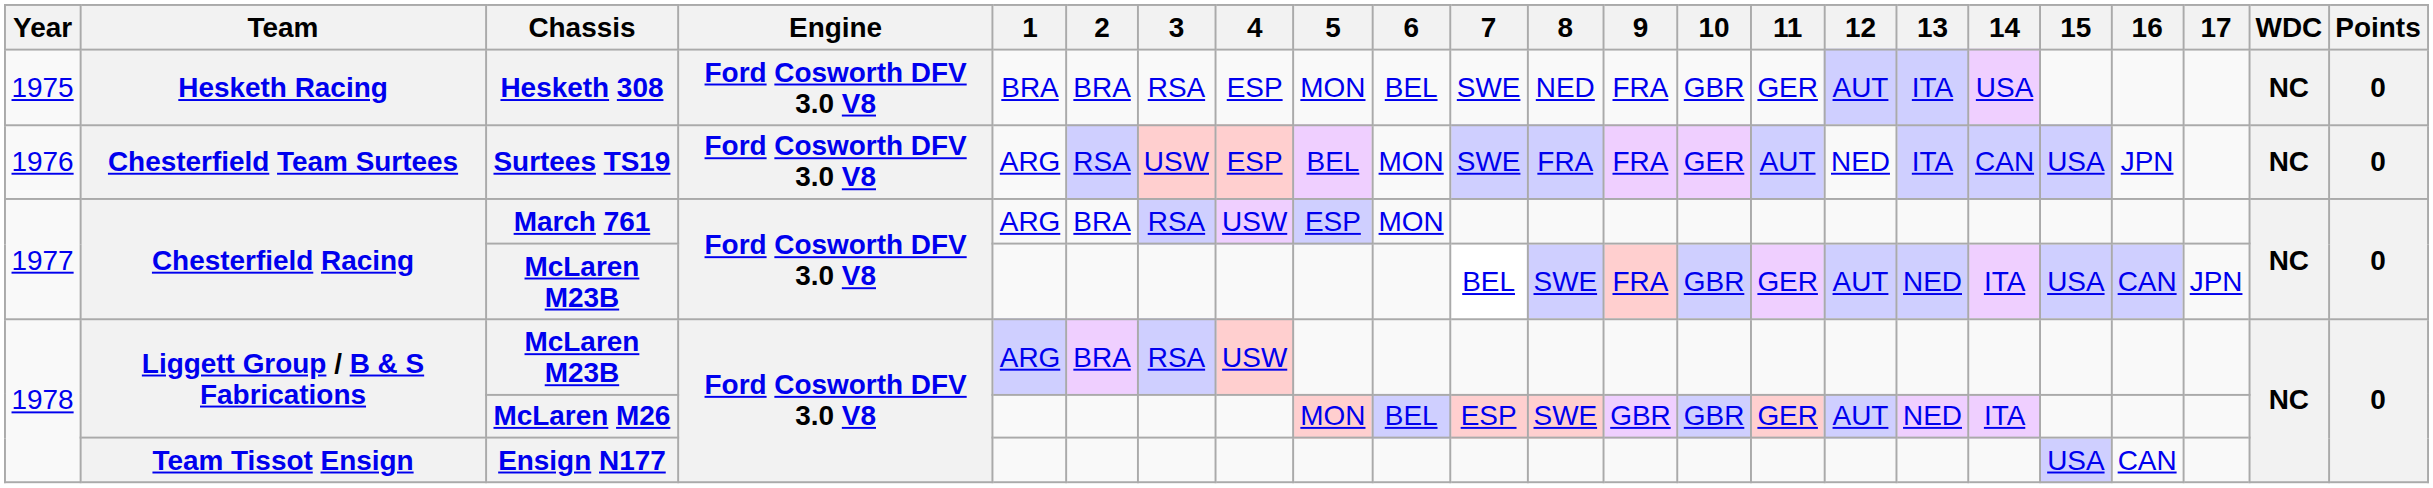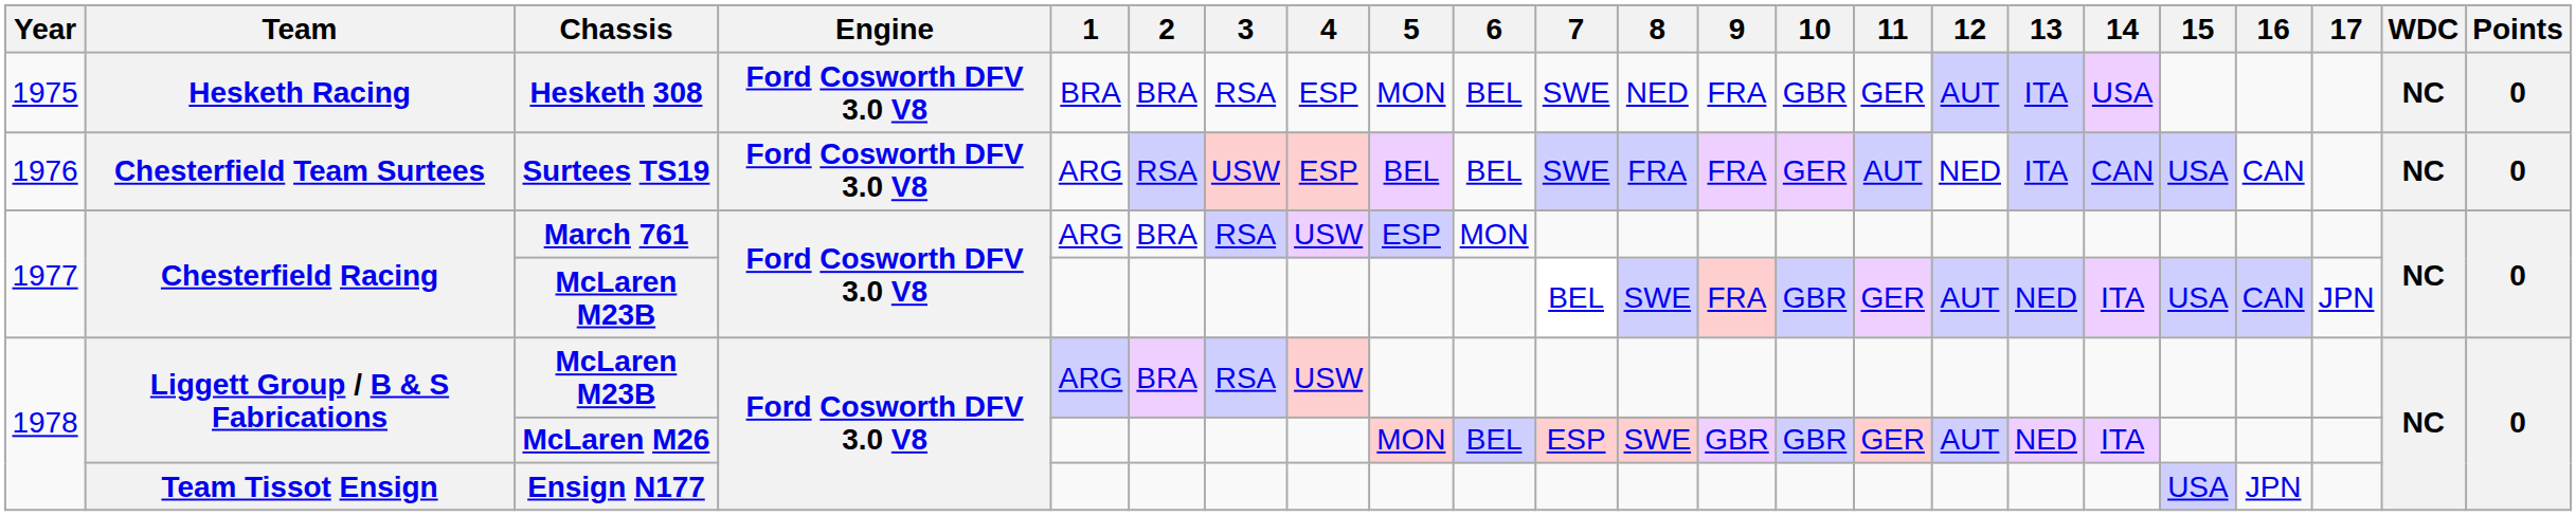 <table class="wikitable" style="text-align:center; font-size:90%">
 <tr>
 <th>Year</th>
 <th>Team</th>
 <th>Chassis</th>
 <th>Engine</th>
 <th>1</th>
 <th>2</th>
 <th>3</th>
 <th>4</th>
 <th>5</th>
 <th>6</th>
 <th>7</th>
 <th>8</th>
 <th>9</th>
 <th>10</th>
 <th>11</th>
 <th>12</th>
 <th>13</th>
 <th>14</th>
 <th>15</th>
 <th>16</th>
 <th>17</th>
 <th>WDC</th>
 <th>Points</th>
 </tr>
 <tr>
 <td><a href='#'>1975</a></td>
 <th><a href='#'>Hesketh Racing</a></th>
 <th><a href='#'>Hesketh</a> <a href='#'>308</a></th>
 <th><a href='#'>Ford</a> <a href='#'>Cosworth DFV</a> 3.0 <a href='#'>V8</a></th>
 <td><a href='#'>BRA</a></td>
 <td><a href='#'>BRA</a></td>
 <td><a href='#'>RSA</a></td>
 <td><a href='#'>ESP</a></td>
 <td><a href='#'>MON</a></td>
 <td><a href='#'>BEL</a></td>
 <td><a href='#'>SWE</a></td>
 <td><a href='#'>NED</a></td>
 <td><a href='#'>FRA</a></td>
 <td><a href='#'>GBR</a></td>
 <td><a href='#'>GER</a></td>
 <td style="background:#cfcfff;"><a href='#'>AUT</a><br></td>
 <td style="background:#cfcfff;"><a href='#'>ITA</a><br></td>
 <td style="background:#efcfff;"><a href='#'>USA</a><br></td>
 <td></td>
 <td></td>
 <td></td>
 <th>NC</th>
 <th>0</th>
 </tr>
 <tr>
 <td><a href='#'>1976</a></td>
 <th><a href='#'>Chesterfield</a> <a href='#'>Team Surtees</a></th>
 <th><a href='#'>Surtees</a> <a href='#'>TS19</a></th>
 <th><a href='#'>Ford</a> <a href='#'>Cosworth DFV</a> 3.0 <a href='#'>V8</a></th>
 <td><a href='#'>ARG</a></td>
 <td style="background:#cfcfff;"><a href='#'>RSA</a><br></td>
 <td style="background:#ffcfcf;"><a href='#'>USW</a><br></td>
 <td style="background:#ffcfcf;"><a href='#'>ESP</a><br></td>
 <td style="background:#efcfff;"><a href='#'>BEL</a><br></td>
-<td><a href='#'>MON</a></td>
+<td><a href='#'>BEL</a></td>
 <td style="background:#cfcfff;"><a href='#'>SWE</a><br></td>
 <td style="background:#cfcfff;"><a href='#'>FRA</a><br></td>
 <td style="background:#efcfff;"><a href='#'>FRA</a><br></td>
 <td style="background:#efcfff;"><a href='#'>GER</a><br></td>
 <td style="background:#cfcfff;"><a href='#'>AUT</a><br></td>
 <td><a href='#'>NED</a></td>
 <td style="background:#cfcfff;"><a href='#'>ITA</a><br></td>
 <td style="background:#cfcfff;"><a href='#'>CAN</a><br></td>
 <td style="background:#cfcfff;"><a href='#'>USA</a><br></td>
-<td><a href='#'>JPN</a></td>
+<td><a href='#'>CAN</a></td>
 <td></td>
 <th>NC</th>
 <th>0</th>
 </tr>
 <tr>
 <td rowspan=2><a href='#'>1977</a></td>
 <th rowspan=2><a href='#'>Chesterfield</a> <a href='#'>Racing</a></th>
 <th><a href='#'>March</a> <a href='#'>761</a></th>
 <th rowspan=2><a href='#'>Ford</a> <a href='#'>Cosworth DFV</a> 3.0 <a href='#'>V8</a></th>
 <td><a href='#'>ARG</a></td>
 <td><a href='#'>BRA</a></td>
 <td style="background:#cfcfff;"><a href='#'>RSA</a><br></td>
 <td style="background:#efcfff;"><a href='#'>USW</a><br></td>
 <td style="background:#cfcfff;"><a href='#'>ESP</a><br></td>
 <td><a href='#'>MON</a></td>
 <td></td>
 <td></td>
 <td></td>
 <td></td>
 <td></td>
 <td></td>
 <td></td>
 <td></td>
 <td></td>
 <td></td>
 <td></td>
 <th rowspan=2>NC</th>
 <th rowspan=2>0</th>
 </tr>
 <tr>
 <th><a href='#'>McLaren</a> <a href='#'>M23B</a></th>
 <td></td>
 <td></td>
 <td></td>
 <td></td>
 <td></td>
 <td></td>
 <td style="background:white;"><a href='#'>BEL</a><br></td>
 <td style="background:#cfcfff;"><a href='#'>SWE</a><br></td>
 <td style="background:#ffcfcf;"><a href='#'>FRA</a><br></td>
 <td style="background:#cfcfff;"><a href='#'>GBR</a><br></td>
 <td style="background:#efcfff;"><a href='#'>GER</a><br></td>
 <td style="background:#cfcfff;"><a href='#'>AUT</a><br></td>
 <td style="background:#cfcfff;"><a href='#'>NED</a><br></td>
 <td style="background:#efcfff;"><a href='#'>ITA</a><br></td>
 <td style="background:#cfcfff;"><a href='#'>USA</a><br></td>
 <td style="background:#cfcfff;"><a href='#'>CAN</a><br></td>
 <td><a href='#'>JPN</a></td>
 </tr>
 <tr>
 <td rowspan=3><a href='#'>1978</a></td>
 <th rowspan=2><a href='#'>Liggett Group</a> / <a href='#'>B & S Fabrications</a></th>
 <th><a href='#'>McLaren</a> <a href='#'>M23B</a></th>
 <th rowspan=3><a href='#'>Ford</a> <a href='#'>Cosworth DFV</a> 3.0 <a href='#'>V8</a></th>
 <td style="background:#cfcfff;"><a href='#'>ARG</a><br></td>
 <td style="background:#efcfff;"><a href='#'>BRA</a><br></td>
 <td style="background:#cfcfff;"><a href='#'>RSA</a><br></td>
 <td style="background:#ffcfcf;"><a href='#'>USW</a><br></td>
 <td></td>
 <td></td>
 <td></td>
 <td></td>
 <td></td>
 <td></td>
 <td></td>
 <td></td>
 <td></td>
 <td></td>
 <td></td>
 <td></td>
 <td></td>
 <th rowspan=3>NC</th>
 <th rowspan=3>0</th>
 </tr>
 <tr>
 <th><a href='#'>McLaren</a> <a href='#'>M26</a></th>
 <td></td>
 <td></td>
 <td></td>
 <td></td>
 <td style="background:#ffcfcf;"><a href='#'>MON</a><br></td>
 <td style="background:#cfcfff;"><a href='#'>BEL</a><br></td>
 <td style="background:#ffcfcf;"><a href='#'>ESP</a><br></td>
 <td style="background:#ffcfcf;"><a href='#'>SWE</a><br></td>
 <td style="background:#efcfff;"><a href='#'>GBR</a><br></td>
 <td style="background:#cfcfff;"><a href='#'>GBR</a><br></td>
 <td style="background:#ffcfcf;"><a href='#'>GER</a><br></td>
 <td style="background:#cfcfff;"><a href='#'>AUT</a><br></td>
 <td style="background:#efcfff;"><a href='#'>NED</a><br></td>
 <td style="background:#efcfff;"><a href='#'>ITA</a><br></td>
 <td></td>
 <td></td>
 <td></td>
 </tr>
 <tr>
 <th><a href='#'>Team Tissot</a> <a href='#'>Ensign</a></th>
 <th><a href='#'>Ensign</a> <a href='#'>N177</a></th>
 <td></td>
 <td></td>
 <td></td>
 <td></td>
 <td></td>
 <td></td>
 <td></td>
 <td></td>
 <td></td>
 <td></td>
 <td></td>
 <td></td>
 <td></td>
 <td></td>
 <td style="background:#cfcfff;"><a href='#'>USA</a><br></td>
-<td><a href='#'>CAN</a></td>
+<td><a href='#'>JPN</a></td>
 <td></td>
 </tr>
 </table>
